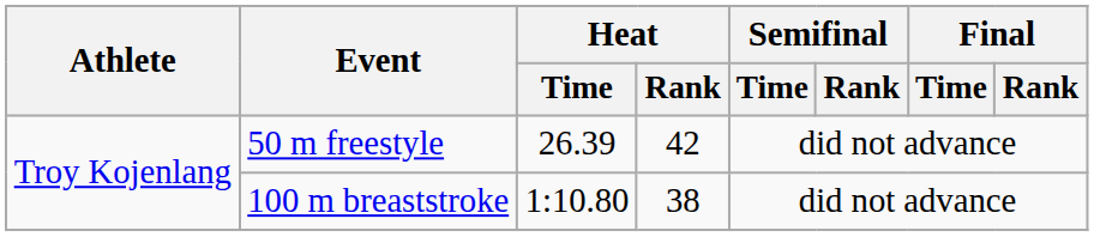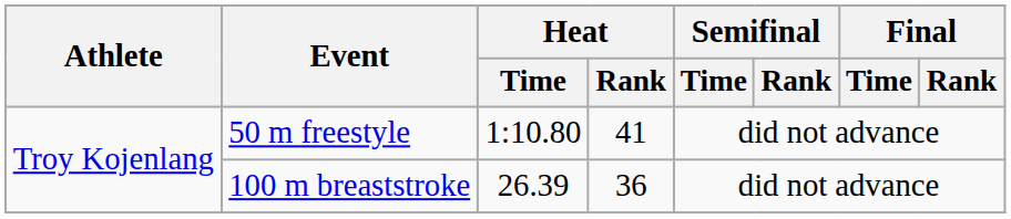 <table class=wikitable style="font-size:90%">
 <tr>
 <th rowspan=2>Athlete</th>
 <th rowspan=2>Event</th>
 <th colspan="2">Heat</th>
 <th colspan="2">Semifinal</th>
 <th colspan="2">Final</th>
 </tr>
 <tr style="font-size:95%">
 <th>Time</th>
 <th>Rank</th>
 <th>Time</th>
 <th>Rank</th>
 <th>Time</th>
 <th>Rank</th>
 </tr>
 <tr align=center>
 <td align=left rowspan=2><a href='#'>Troy Kojenlang</a></td>
 <td align=left><a href='#'>50 m freestyle</a></td>
-<td>26.39</td>
-<td>42</td>
+<td>1:10.80</td>
+<td>41</td>
 <td colspan=4>did not advance</td>
 </tr>
 <tr align=center>
 <td align=left><a href='#'>100 m breaststroke</a></td>
-<td>1:10.80</td>
-<td>38</td>
+<td>26.39</td>
+<td>36</td>
 <td colspan=4>did not advance</td>
 </tr>
 </table>
